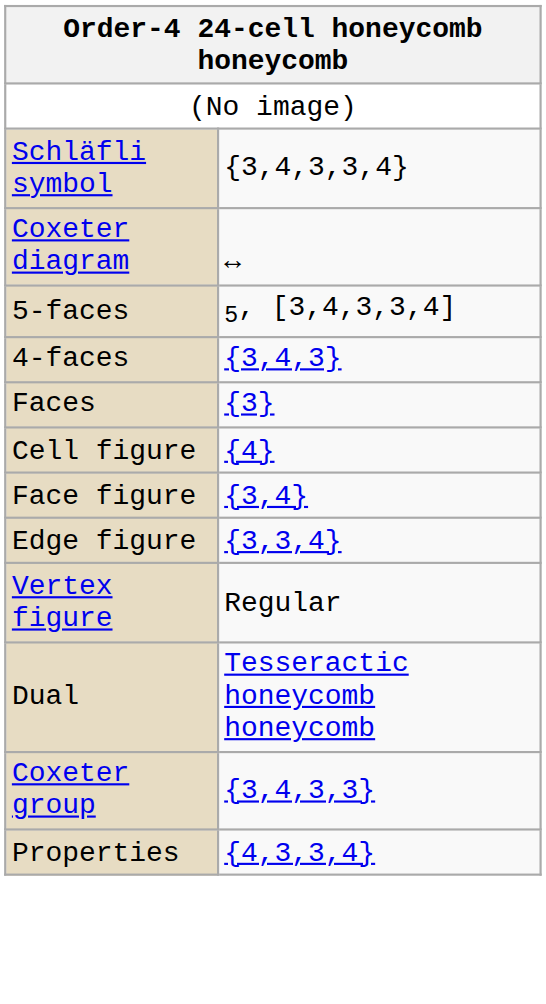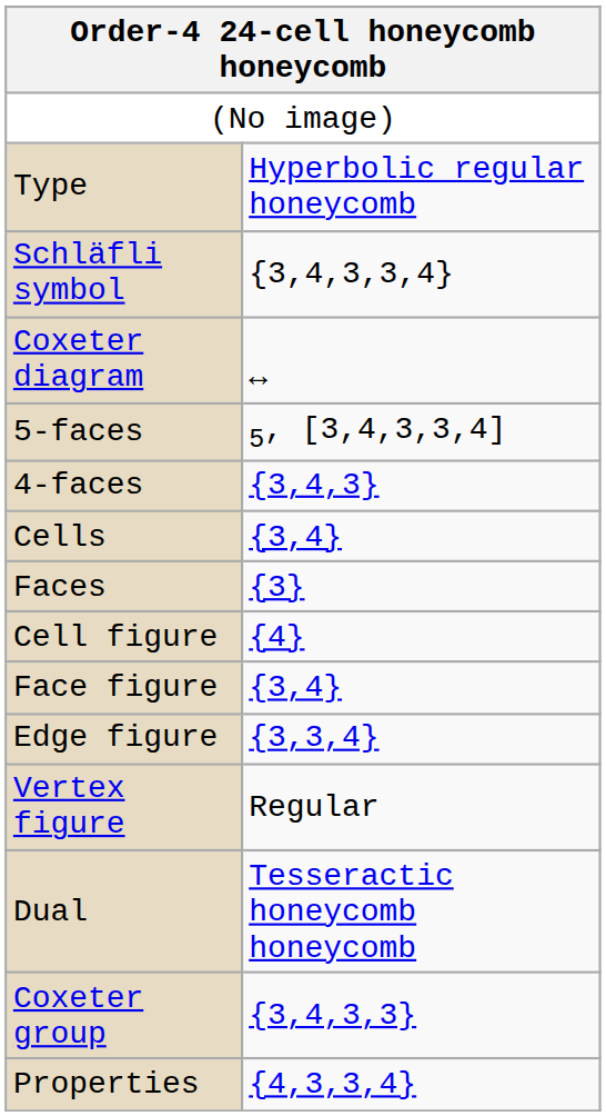 <table class="wikitable" align="right" style="margin-left:10px" width="250">
 <tr>
 <th bgcolor=#e7dcc3 colspan=2>Order-4 24-cell honeycomb honeycomb</th>
 </tr>
 <tr>
 <td bgcolor=#ffffff align=center colspan=2>(No image)</td>
+</tr>
+<tr>
+<td bgcolor=#e7dcc3>Type</td>
+<td><a href='#'>Hyperbolic regular honeycomb</a></td>
 </tr>
 <tr>
 <td bgcolor=#e7dcc3><a href='#'>Schläfli symbol</a></td>
 <td>{3,4,3,3,4}</td>
 </tr>
 <tr>
 <td bgcolor=#e7dcc3><a href='#'>Coxeter diagram</a></td>
 <td><br> ↔ </td>
 </tr>
 <tr>
 <td bgcolor=#e7dcc3>5-faces</td>
 <td><sub>5</sub>, [3,4,3,3,4]</td>
 </tr>
 <tr>
 <td bgcolor=#e7dcc3>4-faces</td>
 <td> <a href='#'>{3,4,3}</a></td>
+</tr>
+<tr>
+<td bgcolor=#e7dcc3>Cells</td>
+<td> <a href='#'>{3,4}</a></td>
 </tr>
 <tr>
 <td bgcolor=#e7dcc3>Faces</td>
 <td> <a href='#'>{3}</a></td>
 </tr>
 <tr>
 <td bgcolor=#e7dcc3>Cell figure</td>
 <td> <a href='#'>{4}</a></td>
 </tr>
 <tr>
 <td bgcolor=#e7dcc3>Face figure</td>
 <td> <a href='#'>{3,4}</a></td>
 </tr>
 <tr>
 <td bgcolor=#e7dcc3>Edge figure</td>
 <td> <a href='#'>{3,3,4}</a></td>
 </tr>
 <tr>
 <td bgcolor=#e7dcc3><a href='#'>Vertex figure</a></td>
 <td>Regular</td>
 </tr>
 <tr>
 <td bgcolor=#e7dcc3>Dual</td>
 <td><a href='#'>Tesseractic honeycomb honeycomb</a></td>
 </tr>
 <tr>
 <td bgcolor=#e7dcc3><a href='#'>Coxeter group</a></td>
 <td> <a href='#'>{3,4,3,3}</a></td>
 </tr>
 <tr>
 <td bgcolor=#e7dcc3>Properties</td>
 <td> <a href='#'>{4,3,3,4}</a></td>
 </tr>
 </table>
